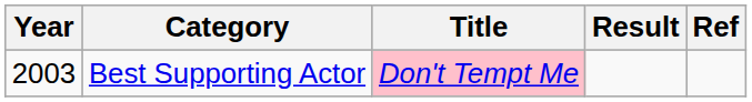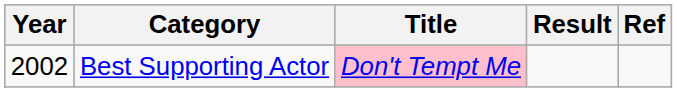 <table class="wikitable">
 <tr>
 <th>Year</th>
 <th>Category</th>
 <th>Title</th>
 <th>Result</th>
 <th>Ref</th>
 </tr>
 <tr>
-<td>2003</td>
+<td>2002</td>
 <td><a href='#'>Best Supporting Actor</a></td>
 <td style="background: pink;"><em><a href='#'>Don't Tempt Me</a></em></td>
 <td></td>
 </tr>
 </table>
